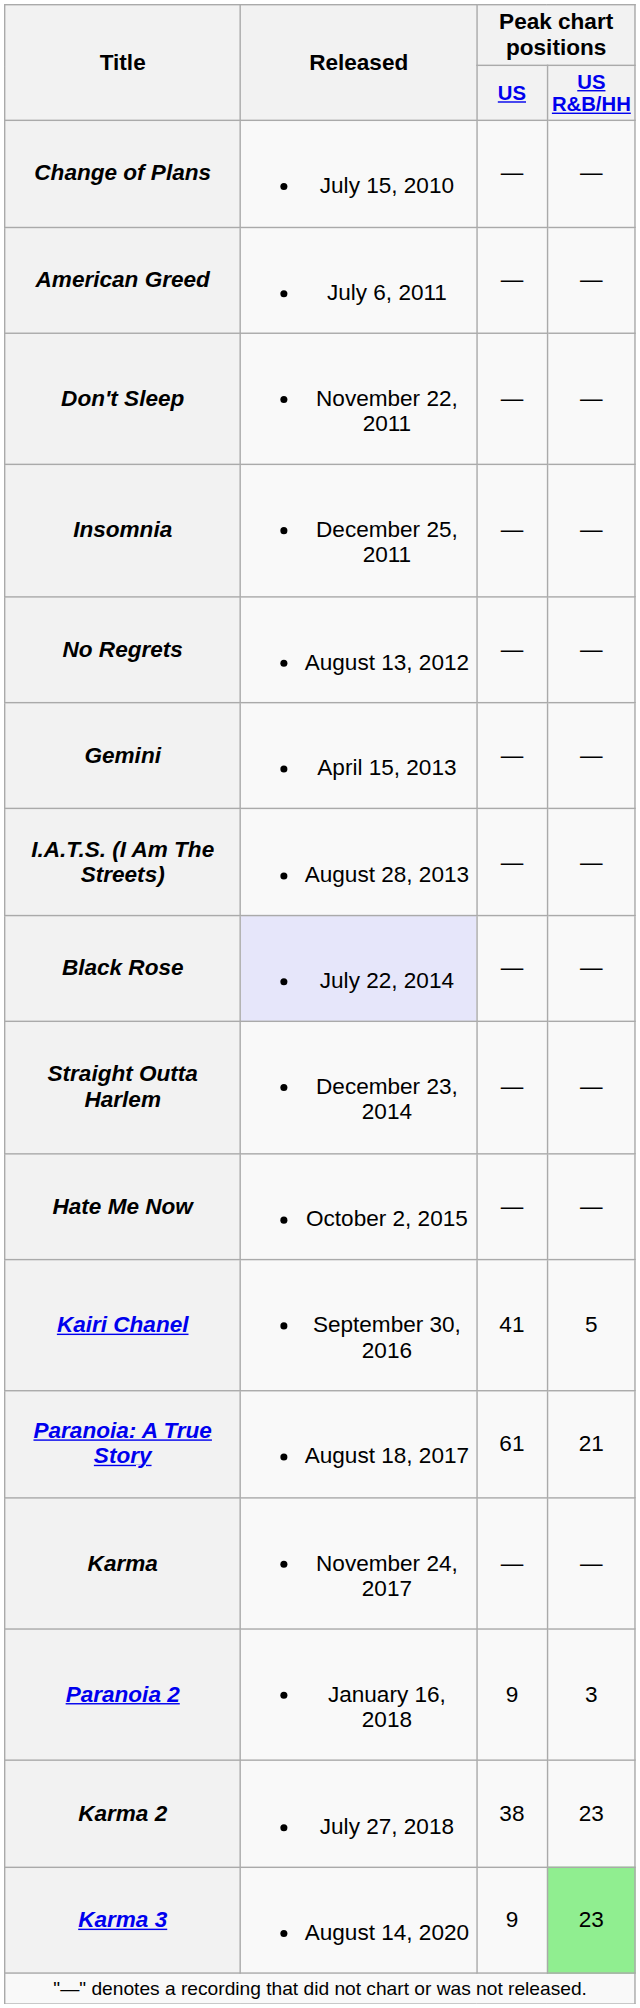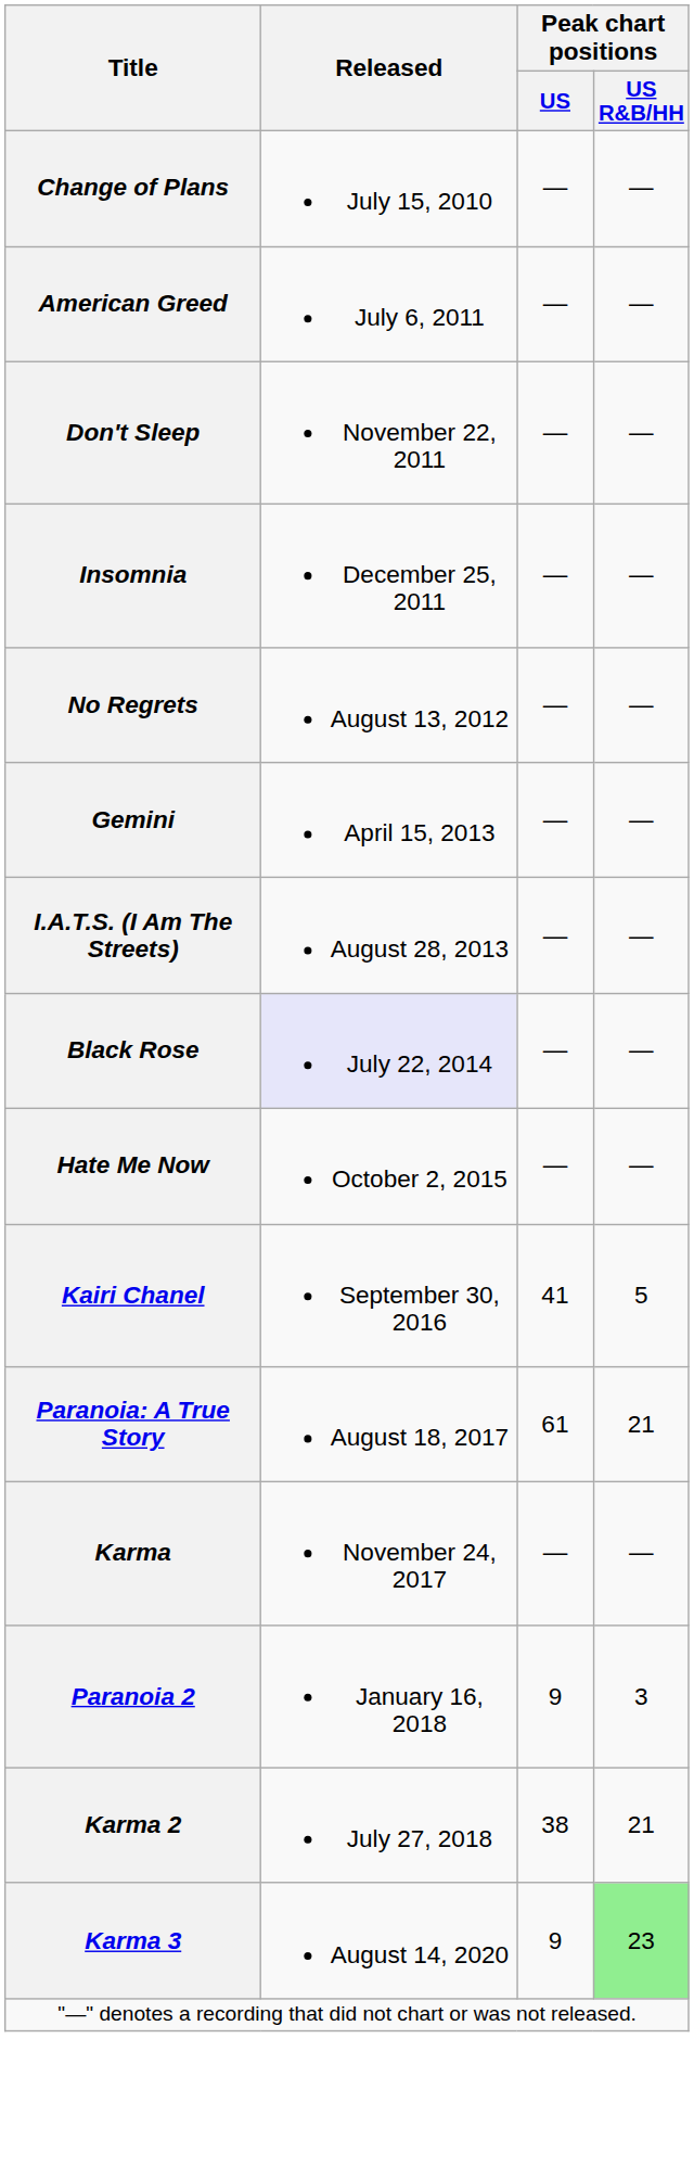 <table class="wikitable plainrowheaders" style="text-align:center;">
 <tr>
 <th scope="col" rowspan="2" style="width:10em;">Title</th>
 <th scope="col" rowspan="2" style="width:10em;">Released</th>
 <th scope="col" colspan="2">Peak chart positions</th>
 </tr>
 <tr>
 <th scope="col" style="width:3em;font-size:90%;"><a href='#'>US</a><br></th>
 <th scope="col" style="width:3em;font-size:90%;"><a href='#'>US<br>R&B/HH</a><br></th>
 </tr>
 <tr>
 <th scope="row"><em>Change of Plans</em></th>
 <td><br><ul><li>July 15, 2010</li></ul></td>
 <td>—</td>
 <td>—</td>
 </tr>
 <tr>
 <th scope="row"><em>American Greed</em></th>
 <td><br><ul><li>July 6, 2011</li></ul></td>
 <td>—</td>
 <td>—</td>
 </tr>
 <tr>
 <th scope="row"><em>Don't Sleep</em></th>
 <td><br><ul><li>November 22, 2011</li></ul></td>
 <td>—</td>
 <td>—</td>
 </tr>
 <tr>
 <th scope="row"><em>Insomnia</em></th>
 <td><br><ul><li>December 25, 2011</li></ul></td>
 <td>—</td>
 <td>—</td>
 </tr>
 <tr>
 <th scope="row"><em>No Regrets</em></th>
 <td><br><ul><li>August 13, 2012</li></ul></td>
 <td>—</td>
 <td>—</td>
 </tr>
 <tr>
 <th scope="row"><em>Gemini</em></th>
 <td><br><ul><li>April 15, 2013</li></ul></td>
 <td>—</td>
 <td>—</td>
 </tr>
 <tr>
 <th scope="row"><em>I.A.T.S. (I Am The Streets)</em></th>
 <td><br><ul><li>August 28, 2013</li></ul></td>
 <td>—</td>
 <td>—</td>
 </tr>
 <tr>
 <th scope="row"><em>Black Rose</em></th>
 <td style="background: lavender;"><br><ul><li>July 22, 2014</li></ul></td>
 <td>—</td>
 <td>—</td>
 </tr>
 <tr>
-<th scope="row"><em>Straight Outta Harlem</em></th>
-<td><br><ul><li>December 23, 2014</li></ul></td>
-<td>—</td>
-<td>—</td>
-</tr>
-<tr>
 <th scope="row"><em>Hate Me Now</em></th>
 <td><br><ul><li>October 2, 2015</li></ul></td>
 <td>—</td>
 <td>—</td>
 </tr>
 <tr>
 <th scope="row"><em><a href='#'>Kairi Chanel</a></em></th>
 <td><br><ul><li>September 30, 2016</li></ul></td>
 <td>41</td>
 <td>5</td>
 </tr>
 <tr>
 <th scope="row"><em><a href='#'>Paranoia: A True Story</a></em></th>
 <td><br><ul><li>August 18, 2017</li></ul></td>
 <td>61</td>
 <td>21</td>
 </tr>
 <tr>
 <th scope="row"><em>Karma</em> <br></th>
 <td><br><ul><li>November 24, 2017</li></ul></td>
 <td>—</td>
 <td>—</td>
 </tr>
 <tr>
 <th scope="row"><em><a href='#'>Paranoia 2</a></em></th>
 <td><br><ul><li>January 16, 2018</li></ul></td>
 <td>9</td>
 <td>3</td>
 </tr>
 <tr>
 <th scope="row"><em>Karma 2</em></th>
 <td><br><ul><li>July 27, 2018</li></ul></td>
 <td>38</td>
-<td>23</td>
+<td>21</td>
 </tr>
 <tr>
 <th scope="row"><em><a href='#'>Karma 3</a></em></th>
 <td><br><ul><li>August 14, 2020</li></ul></td>
 <td>9</td>
 <td style="background: lightgreen;">23</td>
 </tr>
 <tr>
 <td colspan="4" style="font-size:85%">"—" denotes a recording that did not chart or was not released.</td>
 </tr>
 </table>
